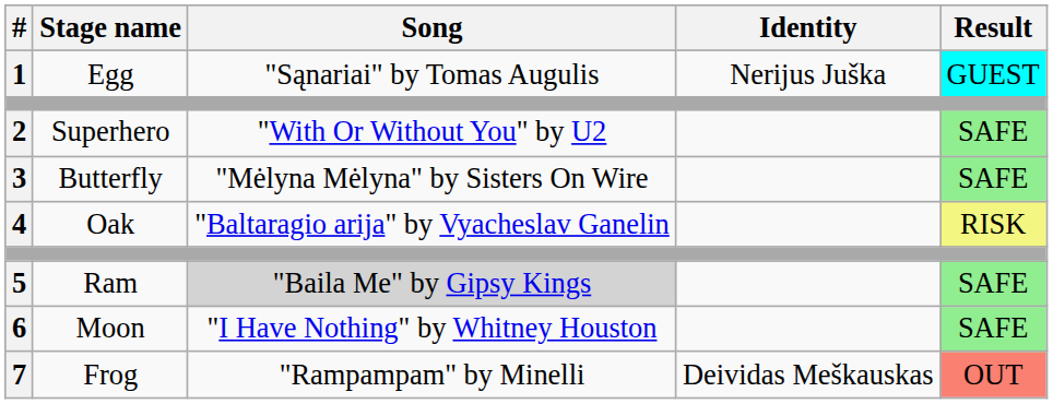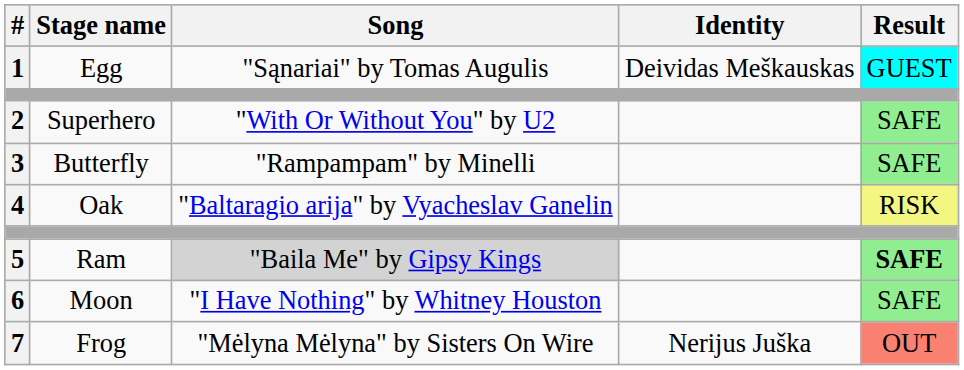 <table class="wikitable plainrowheaders" style="text-align: center;">
 <tr>
 <th>#</th>
 <th>Stage name</th>
 <th>Song</th>
 <th>Identity</th>
 <th>Result</th>
 </tr>
 <tr>
 <th>1</th>
 <td>Egg</td>
 <td>"Sąnariai" by Tomas Augulis</td>
-<td>Nerijus Juška</td>
+<td>Deividas Meškauskas</td>
 <td bgcolor=#00ffff>GUEST</td>
 </tr>
 <tr>
 <td colspan="5" style="background:darkgray"></td>
 </tr>
 <tr>
 <th>2</th>
 <td>Superhero</td>
 <td>"<a href='#'>With Or Without You</a>" by <a href='#'>U2</a></td>
 <td></td>
 <td bgcolor="lightgreen">SAFE</td>
 </tr>
 <tr>
 <th>3</th>
 <td>Butterfly</td>
-<td>"Mėlyna Mėlyna" by Sisters On Wire</td>
+<td>"Rampampam" by Minelli</td>
 <td></td>
 <td bgcolor="lightgreen">SAFE</td>
 </tr>
 <tr>
 <th>4</th>
 <td>Oak</td>
 <td>"<a href='#'>Baltaragio arija</a>" by <a href='#'>Vyacheslav Ganelin</a></td>
 <td></td>
 <td bgcolor="#F3F781">RISK</td>
 </tr>
 <tr>
 <td colspan="5" style="background:darkgray"></td>
 </tr>
 <tr>
 <th>5</th>
 <td>Ram</td>
 <td style="background: lightgrey;">"Baila Me" by <a href='#'>Gipsy Kings</a></td>
 <td></td>
-<td bgcolor="lightgreen">SAFE</td>
+<td bgcolor="lightgreen"><strong>SAFE</strong></td>
 </tr>
 <tr>
 <th>6</th>
 <td>Moon</td>
 <td>"<a href='#'>I Have Nothing</a>" by <a href='#'>Whitney Houston</a></td>
 <td></td>
 <td bgcolor="lightgreen">SAFE</td>
 </tr>
 <tr>
 <th>7</th>
 <td>Frog</td>
-<td>"Rampampam" by Minelli</td>
-<td>Deividas Meškauskas</td>
+<td>"Mėlyna Mėlyna" by Sisters On Wire</td>
+<td>Nerijus Juška</td>
 <td bgcolor="salmon">OUT</td>
 </tr>
 </table>
